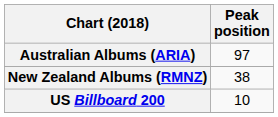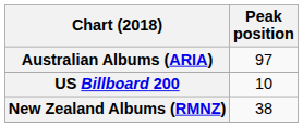 <table class="wikitable sortable plainrowheaders" style="text-align:center">
 <tr>
 <th scope="col">Chart (2018)</th>
 <th scope="col">Peak<br> position</th>
 </tr>
 <tr>
 <th scope="row">Australian Albums (<a href='#'>ARIA</a>)</th>
 <td>97</td>
 </tr>
 <tr>
 </tr>
 <tr>
 </tr>
 <tr>
 </tr>
 <tr>
 </tr>
 <tr>
+<th scope="row">US <a href='#'><em>Billboard</em> 200</a></th>
+<td>10</td>
+</tr>
+<tr>
 <th scope="row">New Zealand Albums (<a href='#'>RMNZ</a>)</th>
 <td>38</td>
-</tr>
-<tr>
-<th scope="row">US <a href='#'><em>Billboard</em> 200</a></th>
-<td>10</td>
 </tr>
 <tr>
 </tr>
 <tr>
 </tr>
 </table>
